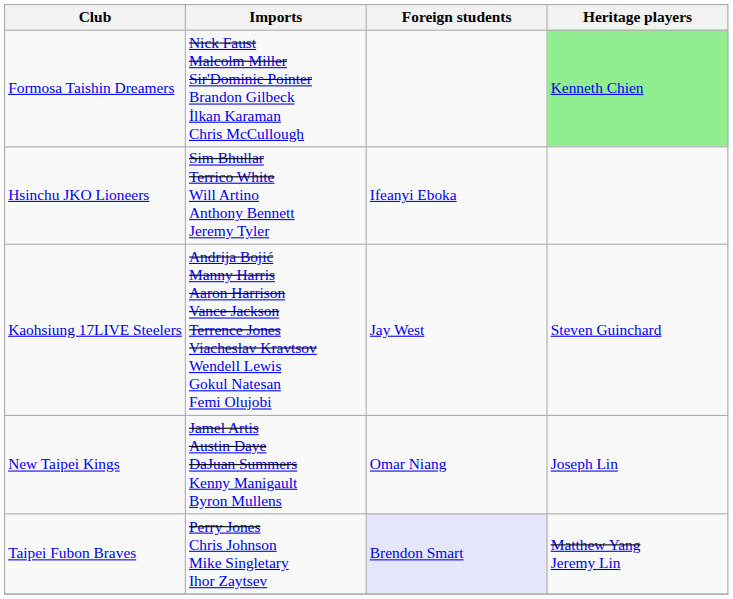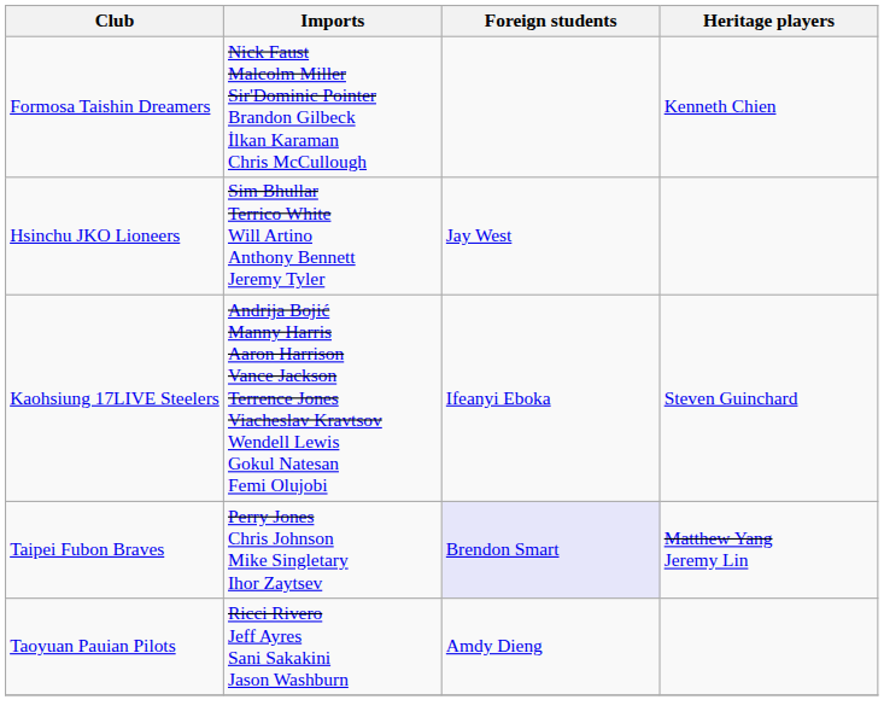 <table class="wikitable sortable" style="font-size:90%;">
 <tr>
 <th style="width:25%">Club</th>
 <th style="width:25%">Imports</th>
 <th style="width:25%">Foreign students</th>
 <th style="width:25%">Heritage players</th>
 </tr>
 <tr>
 <td><a href='#'>Formosa Taishin Dreamers</a></td>
 <td> <s><a href='#'>Nick Faust</a></s><br>  <s><a href='#'>Malcolm Miller</a></s> <br>  <s><a href='#'>Sir'Dominic Pointer</a></s> <br>  <a href='#'>Brandon Gilbeck</a> <br>  <a href='#'>İlkan Karaman</a> <br>  <a href='#'>Chris McCullough</a></td>
 <td></td>
-<td style="background: lightgreen;"> <a href='#'>Kenneth Chien</a></td>
+<td> <a href='#'>Kenneth Chien</a></td>
 </tr>
 <tr>
 <td><a href='#'>Hsinchu JKO Lioneers</a></td>
 <td> <s><a href='#'>Sim Bhullar</a></s> <br>  <s><a href='#'>Terrico White</a></s><br>  <a href='#'>Will Artino</a> <br>  <a href='#'>Anthony Bennett</a> <br>  <a href='#'>Jeremy Tyler</a></td>
-<td> <a href='#'>Ifeanyi Eboka</a></td>
+<td> <a href='#'>Jay West</a></td>
 <td></td>
 </tr>
 <tr>
 <td><a href='#'>Kaohsiung 17LIVE Steelers</a></td>
 <td> <s><a href='#'>Andrija Bojić</a></s> <br> <s><a href='#'>Manny Harris</a></s> <br>  <s><a href='#'>Aaron Harrison</a></s> <br>  <s><a href='#'>Vance Jackson</a></s>   <br> <s><a href='#'>Terrence Jones</a></s> <br> <s><a href='#'>Viacheslav Kravtsov</a></s> <br>  <a href='#'>Wendell Lewis</a> <br>  <a href='#'>Gokul Natesan</a> <br>  <a href='#'>Femi Olujobi</a></td>
-<td> <a href='#'>Jay West</a></td>
+<td> <a href='#'>Ifeanyi Eboka</a></td>
 <td> <a href='#'>Steven Guinchard</a></td>
-</tr>
-<tr>
-<td><a href='#'>New Taipei Kings</a></td>
-<td> <s><a href='#'>Jamel Artis</a></s> <br>  <s><a href='#'>Austin Daye</a></s> <br>  <s><a href='#'>DaJuan Summers</a></s> <br>  <a href='#'>Kenny Manigault</a> <br>  <a href='#'>Byron Mullens</a></td>
-<td> <a href='#'>Omar Niang</a></td>
-<td> <a href='#'>Joseph Lin</a></td>
 </tr>
 <tr>
 <td><a href='#'>Taipei Fubon Braves</a></td>
 <td> <s><a href='#'>Perry Jones</a></s> <br>  <a href='#'>Chris Johnson</a> <br>  <a href='#'>Mike Singletary</a> <br> <a href='#'>Ihor Zaytsev</a></td>
 <td style="background: lavender;"> <a href='#'>Brendon Smart</a></td>
 <td> <s><a href='#'>Matthew Yang</a></s> <br>  <a href='#'>Jeremy Lin</a></td>
 </tr>
 <tr>
+<td><a href='#'>Taoyuan Pauian Pilots</a></td>
+<td> <s><a href='#'>Ricci Rivero</a></s> <br>  <a href='#'>Jeff Ayres</a> <br>  <a href='#'>Sani Sakakini</a> <br>  <a href='#'>Jason Washburn</a></td>
+<td> <a href='#'>Amdy Dieng</a></td>
+<td></td>
+</tr>
+<tr>
 </tr>
 </table>
